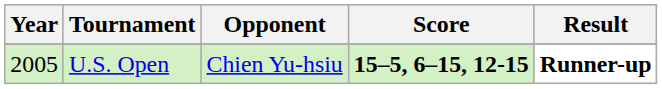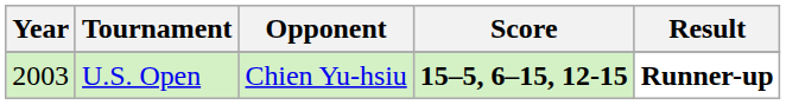 <table class="sortable wikitable" style="font-size: 95%;">
 <tr>
 <th>Year</th>
 <th>Tournament</th>
 <th>Opponent</th>
 <th>Score</th>
 <th>Result</th>
 </tr>
 <tr>
 </tr>
 <tr style="background:#D4F1C5">
-<td align="center">2005</td>
+<td align="center">2003</td>
 <td align="left"><a href='#'>U.S. Open</a></td>
 <td align="left"> <a href='#'>Chien Yu-hsiu</a></td>
 <td align="left"><strong>15–5, 6–15, 12-15</strong></td>
 <td style="text-align:left; background:white"> <strong>Runner-up</strong></td>
 </tr>
 </table>
